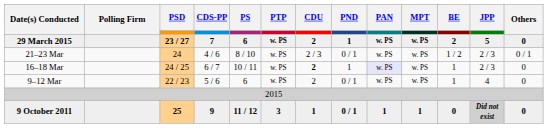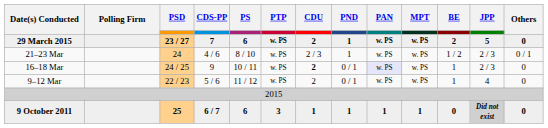 <table class="wikitable" style="text-align:center; font-size:87%; line-height:14px;">
 <tr style="height:42px;">
 <th style="width:175px;" rowspan="2">Date(s) Conducted</th>
 <th style="width:180px;" rowspan="2">Polling Firm</th>
 <th><a href='#'><span>PSD</span></a></th>
 <th><a href='#'><span>CDS-PP</span></a></th>
 <th><a href='#'><span>PS</span></a></th>
 <th><a href='#'><span>PTP</span></a></th>
 <th><a href='#'><span>CDU</span></a></th>
 <th><a href='#'><span>PND</span></a></th>
 <th><a href='#'><span>PAN</span></a></th>
 <th><a href='#'><span>MPT</span></a></th>
 <th><a href='#'><span>BE</span></a></th>
 <th><a href='#'><span>JPP</span></a></th>
 <th style="width:70px;" rowspan="2">Others</th>
 </tr>
 <tr>
 <th style="background:#FF9900; width:70px;"></th>
 <th style="background:#0093DD; width:66px;"></th>
 <th style="background:#aa2277; width:70px;"></th>
 <th style="background:#CC0033; width:70px;"></th>
 <th style="background:red; width:70px;"></th>
 <th style="background:#1F468B; width:70px;"></th>
 <th style="background:teal; width:70px;"></th>
 <th style="background:#013220; width:70px;"></th>
 <th style="background:darkRed; width:70px;"></th>
 <th style="background:green; width:70px;"></th>
 </tr>
 <tr style="background:#EFEFEF; font-weight:bold;">
 <td align="center">29 March 2015</td>
 <td align="center"></td>
 <td align="center" style="background:#FFD18D">23 / 27</td>
 <td align="center">7</td>
 <td align="center">6</td>
 <td align="center"><small>w. PS</small></td>
 <td align="center">2</td>
 <td align="center">1</td>
 <td align="center"><small>w. PS</small></td>
 <td align="center"><small>w. PS</small></td>
 <td align="center">2</td>
 <td align="center">5</td>
 <td align="center">0</td>
 </tr>
 <tr>
 <td align="center">21–23 Mar</td>
 <td align="center"></td>
 <td align="center" style="background:#FFD18D">24</td>
 <td align="center">4 / 6</td>
 <td align="center">8 / 10</td>
 <td align="center"><small>w. PS</small></td>
 <td align="center">2 / 3</td>
-<td align="center">0 / 1</td>
+<td align="center">1</td>
 <td align="center"><small>w. PS</small></td>
 <td align="center"><small>w. PS</small></td>
 <td align="center">1 / 2</td>
 <td align="center">2 / 3</td>
 <td align="center">0 / 1</td>
 </tr>
 <tr>
 <td align="center">16–18 Mar</td>
 <td align="center"></td>
 <td align="center" style="background:#FFD18D">24 / 25</td>
-<td align="center">6 / 7</td>
+<td align="center">9</td>
 <td align="center">10 / 11</td>
 <td align="center"><small>w. PS</small></td>
 <td align="center"><strong>2</strong></td>
-<td align="center">1</td>
+<td align="center">0 / 1</td>
 <td align="center" style="background: lavender;"><small>w. PS</small></td>
 <td align="center"><small>w. PS</small></td>
 <td align="center">1</td>
 <td align="center">2 / 3</td>
 <td align="center">0</td>
 </tr>
 <tr>
 <td align="center">9–12 Mar</td>
 <td align="center"></td>
 <td align="center" style="background:#FFD18D">22 / 23</td>
 <td align="center">5 / 6</td>
-<td align="center">6</td>
+<td align="center">11 / 12</td>
 <td align="center"><small>w. PS</small></td>
 <td align="center">2</td>
 <td align="center">0 / 1</td>
 <td align="center"><small>w. PS</small></td>
 <td align="center"><small>w. PS</small></td>
 <td align="center">1</td>
 <td align="center">4</td>
 <td align="center">0</td>
 </tr>
 <tr>
 <td colspan="16" style="background:#D0D0D0; color:black">2015</td>
 </tr>
 <tr style="background:#EFEFEF; font-weight:bold;">
 <td align="center">9 October 2011</td>
 <td align="center"></td>
 <td align="center" style="background:#FFD18D">25</td>
-<td align="center">9</td>
-<td align="center">11 / 12</td>
+<td align="center">6 / 7</td>
+<td align="center">6</td>
 <td align="center">3</td>
 <td align="center">1</td>
-<td align="center">0 / 1</td>
+<td align="center">1</td>
 <td align="center">1</td>
 <td align="center">1</td>
 <td align="center">0</td>
 <td style="background:#D0D0D0; width:1px;"><small><em>Did not exist</em></small></td>
 <td align="center">0</td>
 </tr>
 </table>
